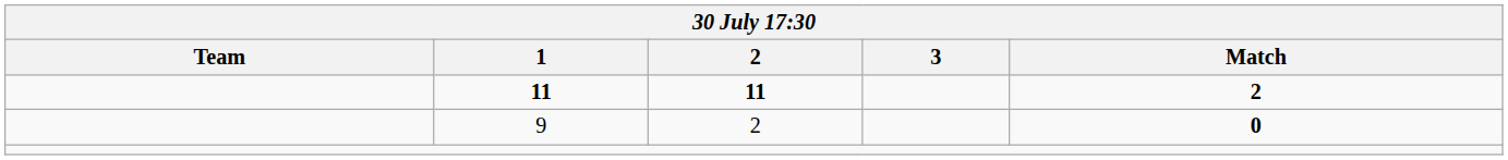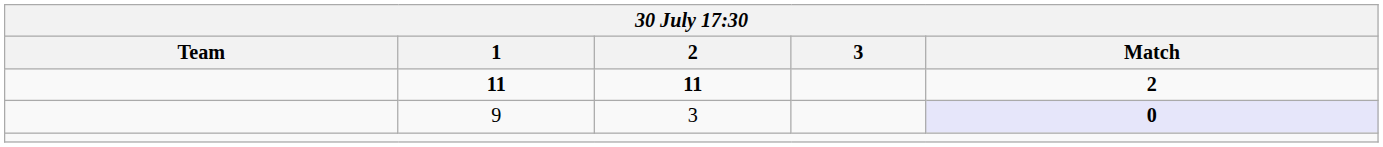 <table class=wikitable style="text-align:center; width: 55%">
 <tr>
 <th colspan=10><em>30 July 17:30</em></th>
 </tr>
 <tr>
 <th>Team</th>
 <th>1</th>
 <th>2</th>
 <th>3</th>
 <th>Match</th>
 </tr>
 <tr>
 <td align=left><strong><br></strong></td>
 <td><strong>11</strong></td>
 <td><strong>11</strong></td>
 <td></td>
 <td><strong>2</strong></td>
 </tr>
 <tr>
 <td align=left><br></td>
 <td>9</td>
-<td>2</td>
+<td>3</td>
 <td></td>
-<td><strong>0</strong></td>
+<td style="background: lavender;"><strong>0</strong></td>
 </tr>
 <tr>
 <td colspan=10></td>
 </tr>
 </table>
